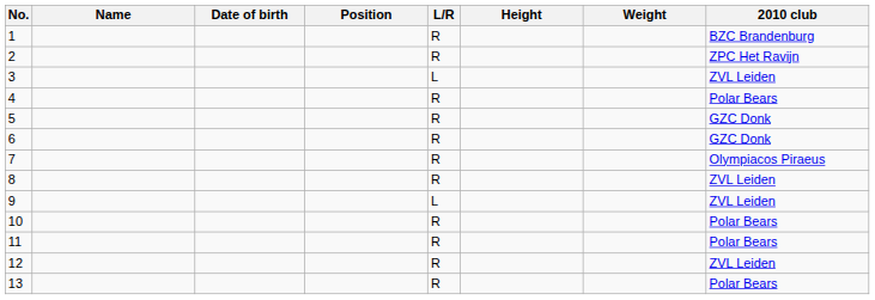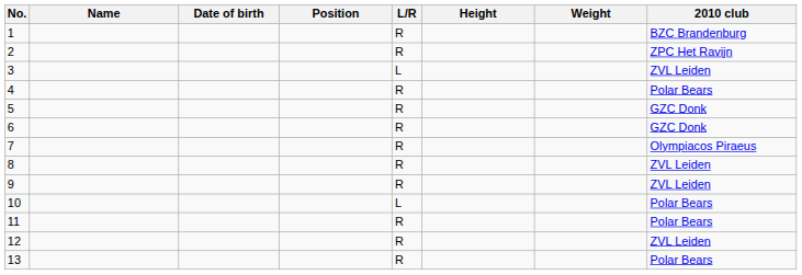 <table class=wikitable sortable style=font-size:100%; text-align:center;>
 <tr>
 <th>No.</th>
 <th style=width:12em>Name</th>
 <th style=width:8em>Date of birth</th>
 <th style=width:9em>Position</th>
 <th style=width:2em>L/R</th>
 <th style=width:9em>Height</th>
 <th style=width:9em>Weight</th>
 <th style=width:12em>2010 club</th>
 </tr>
 <tr>
 <td>1</td>
 <td align=left></td>
 <td></td>
 <td></td>
 <td>R</td>
 <td></td>
 <td></td>
 <td><a href='#'>BZC Brandenburg</a></td>
 </tr>
 <tr>
 <td>2</td>
 <td align=left></td>
 <td></td>
 <td></td>
 <td>R</td>
 <td></td>
 <td></td>
 <td><a href='#'>ZPC Het Ravijn</a></td>
 </tr>
 <tr>
 <td>3</td>
 <td align=left></td>
 <td></td>
 <td></td>
 <td>L</td>
 <td></td>
 <td></td>
 <td><a href='#'>ZVL Leiden</a></td>
 </tr>
 <tr>
 <td>4</td>
 <td align=left></td>
 <td></td>
 <td></td>
 <td>R</td>
 <td></td>
 <td></td>
 <td><a href='#'>Polar Bears</a></td>
 </tr>
 <tr>
 <td>5</td>
 <td align=left></td>
 <td></td>
 <td></td>
 <td>R</td>
 <td></td>
 <td></td>
 <td><a href='#'>GZC Donk</a></td>
 </tr>
 <tr>
 <td>6</td>
 <td align=left></td>
 <td></td>
 <td></td>
 <td>R</td>
 <td></td>
 <td></td>
 <td><a href='#'>GZC Donk</a></td>
 </tr>
 <tr>
 <td>7</td>
 <td align=left></td>
 <td></td>
 <td></td>
 <td>R</td>
 <td></td>
 <td></td>
 <td><a href='#'>Olympiacos Piraeus</a></td>
 </tr>
 <tr>
 <td>8</td>
 <td align=left></td>
 <td></td>
 <td></td>
 <td>R</td>
 <td></td>
 <td></td>
 <td><a href='#'>ZVL Leiden</a></td>
 </tr>
 <tr>
 <td>9</td>
 <td align=left></td>
 <td></td>
 <td></td>
-<td>L</td>
+<td>R</td>
 <td></td>
 <td></td>
 <td><a href='#'>ZVL Leiden</a></td>
 </tr>
 <tr>
 <td>10</td>
 <td align=left></td>
 <td></td>
 <td></td>
-<td>R</td>
+<td>L</td>
 <td></td>
 <td></td>
 <td><a href='#'>Polar Bears</a></td>
 </tr>
 <tr>
 <td>11</td>
 <td align=left></td>
 <td></td>
 <td></td>
 <td>R</td>
 <td></td>
 <td></td>
 <td><a href='#'>Polar Bears</a></td>
 </tr>
 <tr>
 <td>12</td>
 <td align=left></td>
 <td></td>
 <td></td>
 <td>R</td>
 <td></td>
 <td></td>
 <td><a href='#'>ZVL Leiden</a></td>
 </tr>
 <tr>
 <td>13</td>
 <td align=left></td>
 <td></td>
 <td></td>
 <td>R</td>
 <td></td>
 <td></td>
 <td><a href='#'>Polar Bears</a></td>
 </tr>
 </table>
